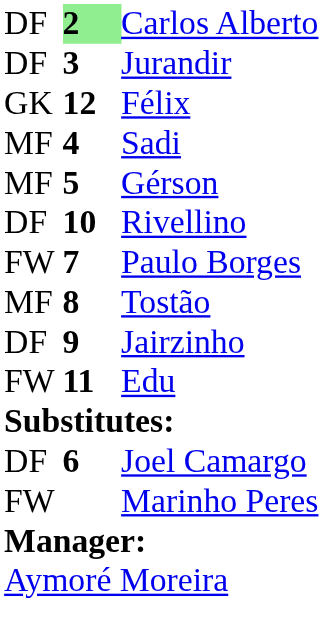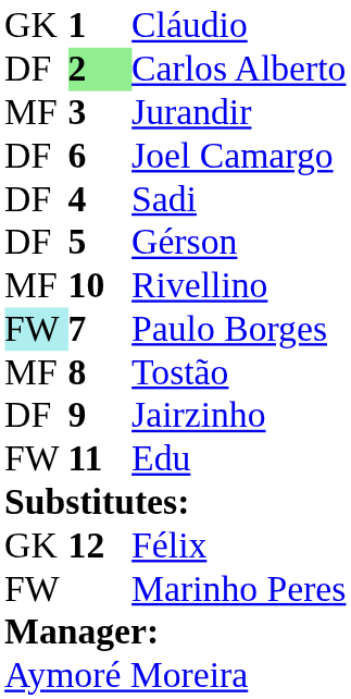 <table cellspacing="0" cellpadding="0" style="font-size:90%; margin:0.2em auto;">
 <tr>
 <th width="25"></th>
 <th width="25"></th>
+</tr>
+<tr>
+<td>GK</td>
+<td><strong>1</strong></td>
+<td><a href='#'>Cláudio</a></td>
+<td></td>
+<td></td>
 </tr>
 <tr>
 <td>DF</td>
 <td style="background: lightgreen;"><strong>2</strong></td>
 <td><a href='#'>Carlos Alberto</a></td>
 </tr>
 <tr>
-<td>DF</td>
+<td>MF</td>
 <td><strong>3</strong></td>
 <td><a href='#'>Jurandir</a></td>
 </tr>
 <tr>
-<td>GK</td>
-<td><strong>12</strong></td>
-<td><a href='#'>Félix</a></td>
+<td>DF</td>
+<td><strong>6</strong></td>
+<td><a href='#'>Joel Camargo</a></td>
 <td></td>
 <td></td>
 </tr>
 <tr>
-<td>MF</td>
+<td>DF</td>
 <td><strong>4</strong></td>
 <td><a href='#'>Sadi</a></td>
 </tr>
 <tr>
-<td>MF</td>
+<td>DF</td>
 <td><strong>5</strong></td>
 <td><a href='#'>Gérson</a></td>
 </tr>
 <tr>
-<td>DF</td>
+<td>MF</td>
 <td><strong>10</strong></td>
 <td><a href='#'>Rivellino</a></td>
 </tr>
 <tr>
-<td>FW</td>
+<td style="background: paleturquoise;">FW</td>
 <td><strong>7</strong></td>
 <td><a href='#'>Paulo Borges</a></td>
 </tr>
 <tr>
 <td>MF</td>
 <td><strong>8</strong></td>
 <td><a href='#'>Tostão</a></td>
 </tr>
 <tr>
 <td>DF</td>
 <td><strong>9</strong></td>
 <td><a href='#'>Jairzinho</a></td>
 </tr>
 <tr>
 <td>FW</td>
 <td><strong>11</strong></td>
 <td><a href='#'>Edu</a></td>
 </tr>
 <tr>
 <td colspan=3><strong>Substitutes:</strong></td>
 </tr>
 <tr>
-<td>DF</td>
-<td><strong>6</strong></td>
-<td><a href='#'>Joel Camargo</a></td>
+<td>GK</td>
+<td><strong>12</strong></td>
+<td><a href='#'>Félix</a></td>
 <td></td>
 <td></td>
 </tr>
 <tr>
 <td>FW</td>
 <td><strong> </strong></td>
 <td><a href='#'>Marinho Peres</a></td>
 <td></td>
 <td></td>
 </tr>
 <tr>
 <td colspan=3><strong>Manager:</strong></td>
 </tr>
 <tr>
 <td colspan=4> <a href='#'>Aymoré Moreira</a></td>
 </tr>
 </table>
